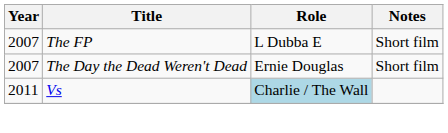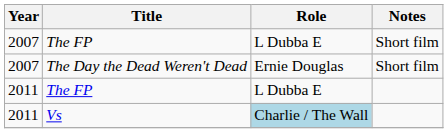 <table class="wikitable sortable">
 <tr>
 <th>Year</th>
 <th>Title</th>
 <th>Role</th>
 <th class="unsortable">Notes</th>
 </tr>
 <tr>
 <td>2007</td>
 <td><em>The FP</em></td>
 <td>L Dubba E</td>
 <td>Short film</td>
 </tr>
 <tr>
 <td>2007</td>
 <td><em>The Day the Dead Weren't Dead</em></td>
 <td>Ernie Douglas</td>
 <td>Short film</td>
 </tr>
 <tr>
 <td>2011</td>
+<td><em><a href='#'>The FP</a></em></td>
+<td>L Dubba E</td>
+<td></td>
+</tr>
+<tr>
+<td>2011</td>
 <td><em><a href='#'>Vs</a></em></td>
 <td style="background: lightblue;">Charlie / The Wall</td>
 <td></td>
 </tr>
 <tr>
 </tr>
 </table>
